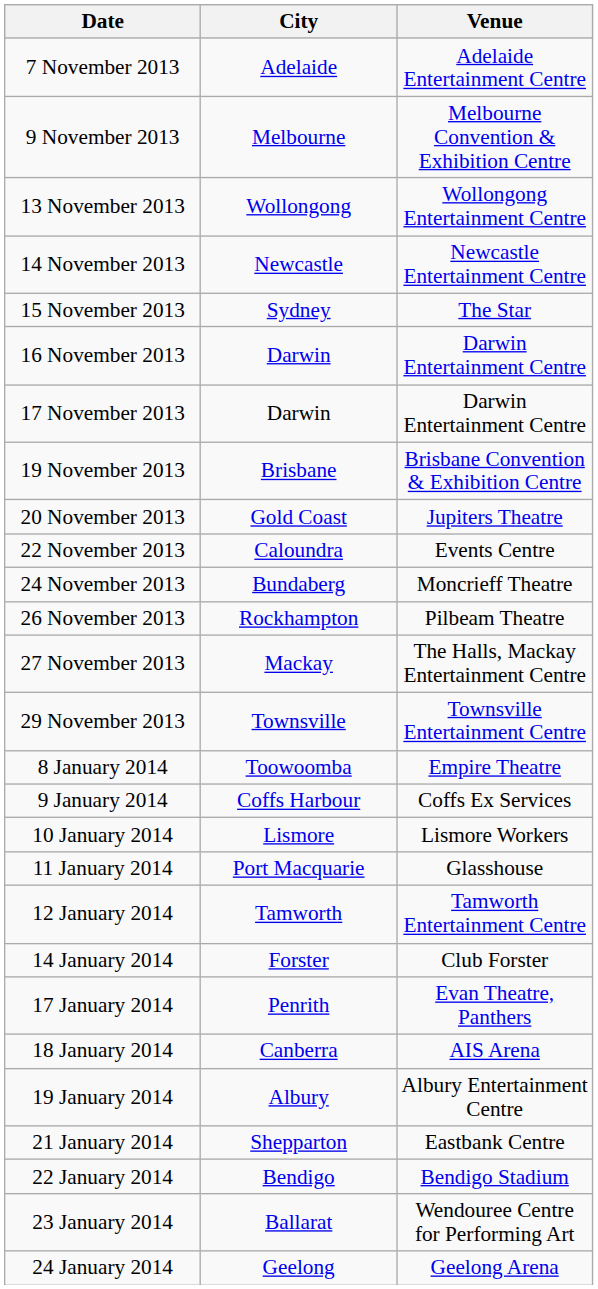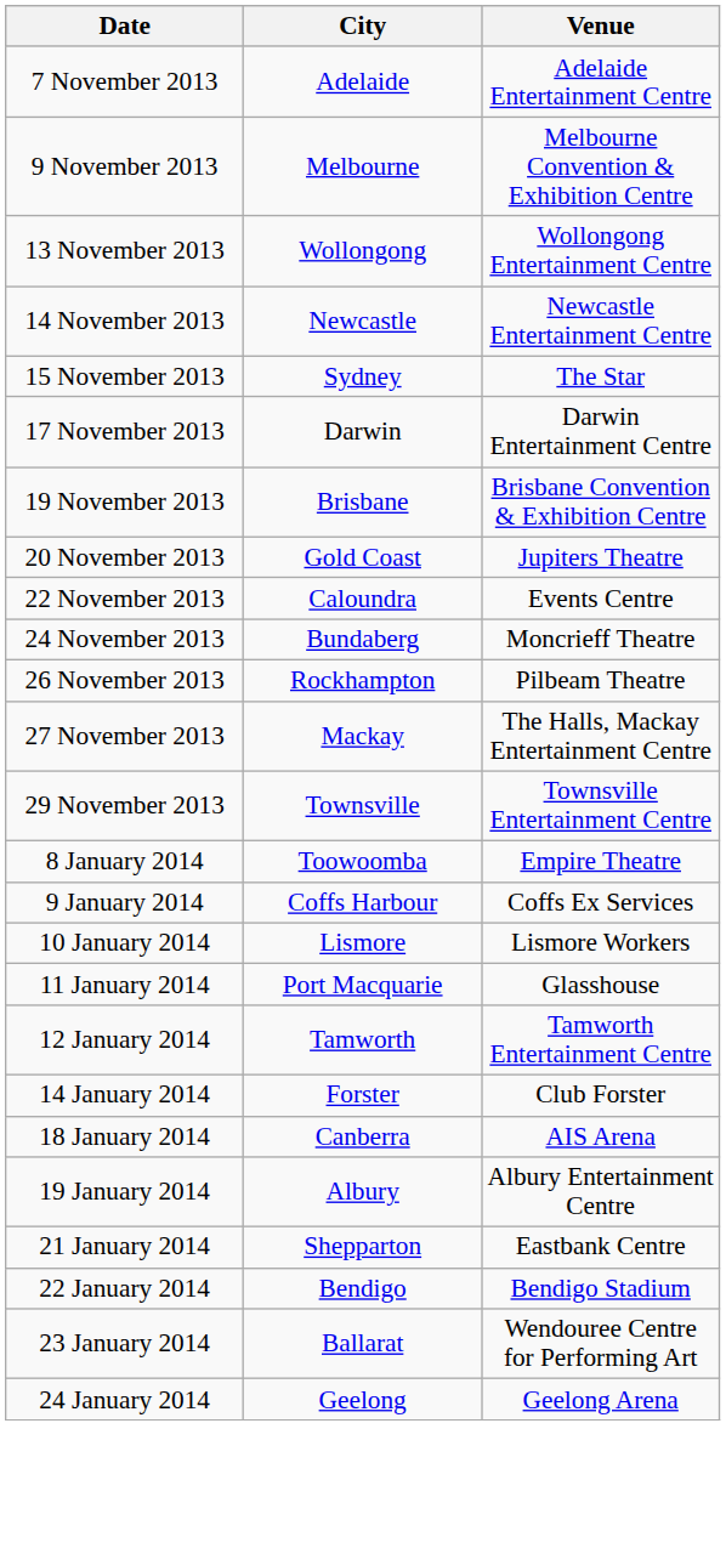 <table class="wikitable sortable" style="text-align:center;">
 <tr bgcolor="#CCCCCC">
 <th width="140">Date</th>
 <th width="140">City</th>
 <th width="140">Venue</th>
 </tr>
 <tr>
 <td>7 November 2013</td>
 <td><a href='#'>Adelaide</a></td>
 <td><a href='#'>Adelaide Entertainment Centre</a></td>
 </tr>
 <tr>
 <td>9 November 2013</td>
 <td><a href='#'>Melbourne</a></td>
 <td><a href='#'>Melbourne Convention & Exhibition Centre</a></td>
 </tr>
 <tr>
 <td>13 November 2013</td>
 <td><a href='#'>Wollongong</a></td>
 <td><a href='#'>Wollongong Entertainment Centre</a></td>
 </tr>
 <tr>
 <td>14 November 2013</td>
 <td><a href='#'>Newcastle</a></td>
 <td><a href='#'>Newcastle Entertainment Centre</a></td>
 </tr>
 <tr>
 <td>15 November 2013</td>
 <td><a href='#'>Sydney</a></td>
 <td><a href='#'>The Star</a></td>
-</tr>
-<tr>
-<td>16 November 2013</td>
-<td><a href='#'>Darwin</a></td>
-<td><a href='#'>Darwin Entertainment Centre</a></td>
 </tr>
 <tr>
 <td>17 November 2013</td>
 <td>Darwin</td>
 <td>Darwin Entertainment Centre</td>
 </tr>
 <tr>
 <td>19 November 2013</td>
 <td><a href='#'>Brisbane</a></td>
 <td><a href='#'>Brisbane Convention & Exhibition Centre</a></td>
 </tr>
 <tr>
 <td>20 November 2013</td>
 <td><a href='#'>Gold Coast</a></td>
 <td><a href='#'>Jupiters Theatre</a></td>
 </tr>
 <tr>
 <td>22 November 2013</td>
 <td><a href='#'>Caloundra</a></td>
 <td>Events Centre</td>
 </tr>
 <tr>
 <td>24 November 2013</td>
 <td><a href='#'>Bundaberg</a></td>
 <td>Moncrieff Theatre</td>
 </tr>
 <tr>
 <td>26 November 2013</td>
 <td><a href='#'>Rockhampton</a></td>
 <td>Pilbeam Theatre</td>
 </tr>
 <tr>
 <td>27 November 2013</td>
 <td><a href='#'>Mackay</a></td>
 <td>The Halls, Mackay Entertainment Centre</td>
 </tr>
 <tr>
 <td>29 November 2013</td>
 <td><a href='#'>Townsville</a></td>
 <td><a href='#'>Townsville Entertainment Centre</a></td>
 </tr>
 <tr>
 <td>8 January 2014</td>
 <td><a href='#'>Toowoomba</a></td>
 <td><a href='#'>Empire Theatre</a></td>
 </tr>
 <tr>
 <td>9 January 2014</td>
 <td><a href='#'>Coffs Harbour</a></td>
 <td>Coffs Ex Services</td>
 </tr>
 <tr>
 <td>10 January 2014</td>
 <td><a href='#'>Lismore</a></td>
 <td>Lismore Workers</td>
 </tr>
 <tr>
 <td>11 January 2014</td>
 <td><a href='#'>Port Macquarie</a></td>
 <td>Glasshouse</td>
 </tr>
 <tr>
 <td>12 January 2014</td>
 <td><a href='#'>Tamworth</a></td>
 <td><a href='#'>Tamworth Entertainment Centre</a></td>
 </tr>
 <tr>
 <td>14 January 2014</td>
 <td><a href='#'>Forster</a></td>
 <td>Club Forster</td>
 </tr>
 <tr>
-<td>17 January 2014</td>
-<td><a href='#'>Penrith</a></td>
-<td><a href='#'>Evan Theatre, Panthers</a></td>
-</tr>
-<tr>
 <td>18 January 2014</td>
 <td><a href='#'>Canberra</a></td>
 <td><a href='#'>AIS Arena</a></td>
 </tr>
 <tr>
 <td>19 January 2014</td>
 <td><a href='#'>Albury</a></td>
 <td>Albury Entertainment Centre</td>
 </tr>
 <tr>
 <td>21 January 2014</td>
 <td><a href='#'>Shepparton</a></td>
 <td>Eastbank Centre</td>
 </tr>
 <tr>
 <td>22 January 2014</td>
 <td><a href='#'>Bendigo</a></td>
 <td><a href='#'>Bendigo Stadium</a></td>
 </tr>
 <tr>
 <td>23 January 2014</td>
 <td><a href='#'>Ballarat</a></td>
 <td>Wendouree Centre for Performing Art</td>
 </tr>
 <tr>
 <td>24 January 2014</td>
 <td><a href='#'>Geelong</a></td>
 <td><a href='#'>Geelong Arena</a></td>
 </tr>
 <tr>
 </tr>
 </table>
